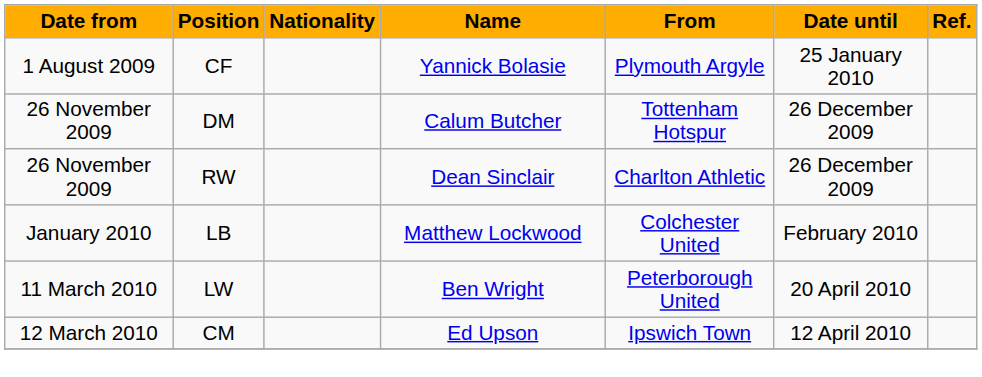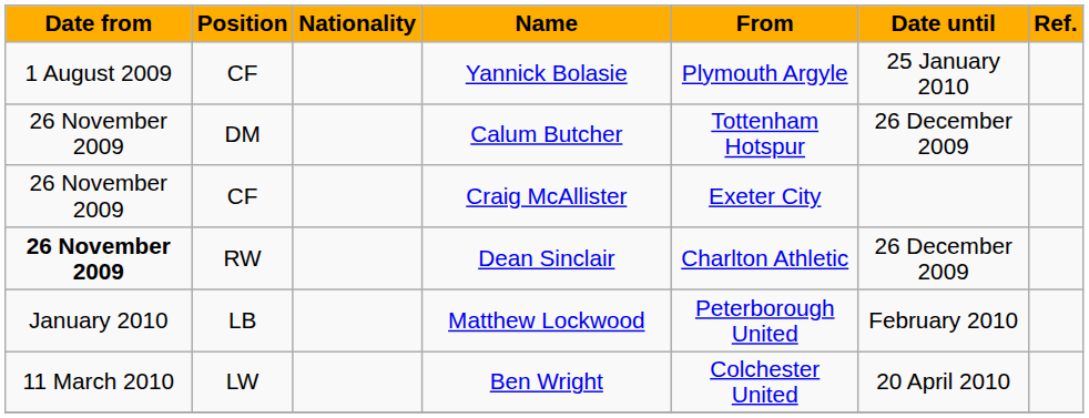 <table class="wikitable"  style="text-align:center; font-size:90%; ">
 <tr>
 <th style="background:#FFAD00; color:black; width:110px;">Date from</th>
 <th style="background:#FFAD00; color:black; width:50px;">Position</th>
 <th style="background:#FFAD00; color:black; width:50px;">Nationality</th>
 <th style="background:#FFAD00; color:black; width:150px;">Name</th>
 <th style="background:#FFAD00; color:black; width:110px;">From</th>
 <th style="background:#FFAD00; color:black; width:100px;">Date until</th>
 <th style="background:#FFAD00; color:black; width:25px;">Ref.</th>
 </tr>
 <tr>
 <td>1 August 2009</td>
 <td>CF</td>
 <td></td>
 <td><a href='#'>Yannick Bolasie</a></td>
 <td><a href='#'>Plymouth Argyle</a></td>
 <td>25 January 2010</td>
 <td></td>
 </tr>
 <tr>
 <td>26 November 2009</td>
 <td>DM</td>
 <td></td>
 <td><a href='#'>Calum Butcher</a></td>
 <td><a href='#'>Tottenham Hotspur</a></td>
 <td>26 December 2009</td>
 <td></td>
 </tr>
 <tr>
 <td>26 November 2009</td>
+<td>CF</td>
+<td></td>
+<td><a href='#'>Craig McAllister</a></td>
+<td><a href='#'>Exeter City</a></td>
+<td></td>
+<td></td>
+</tr>
+<tr>
+<td><strong>26 November 2009</strong></td>
 <td>RW</td>
 <td></td>
 <td><a href='#'>Dean Sinclair</a></td>
 <td><a href='#'>Charlton Athletic</a></td>
 <td>26 December 2009</td>
 <td></td>
 </tr>
 <tr>
 <td>January 2010</td>
 <td>LB</td>
 <td></td>
 <td><a href='#'>Matthew Lockwood</a></td>
-<td><a href='#'>Colchester United</a></td>
+<td><a href='#'>Peterborough United</a></td>
 <td>February 2010</td>
 <td></td>
 </tr>
 <tr>
 <td>11 March 2010</td>
 <td>LW</td>
 <td></td>
 <td><a href='#'>Ben Wright</a></td>
-<td><a href='#'>Peterborough United</a></td>
+<td><a href='#'>Colchester United</a></td>
 <td>20 April 2010</td>
-<td></td>
-</tr>
-<tr>
-<td>12 March 2010</td>
-<td>CM</td>
-<td></td>
-<td><a href='#'>Ed Upson</a></td>
-<td><a href='#'>Ipswich Town</a></td>
-<td>12 April 2010</td>
 <td></td>
 </tr>
 <tr>
 </tr>
 </table>
